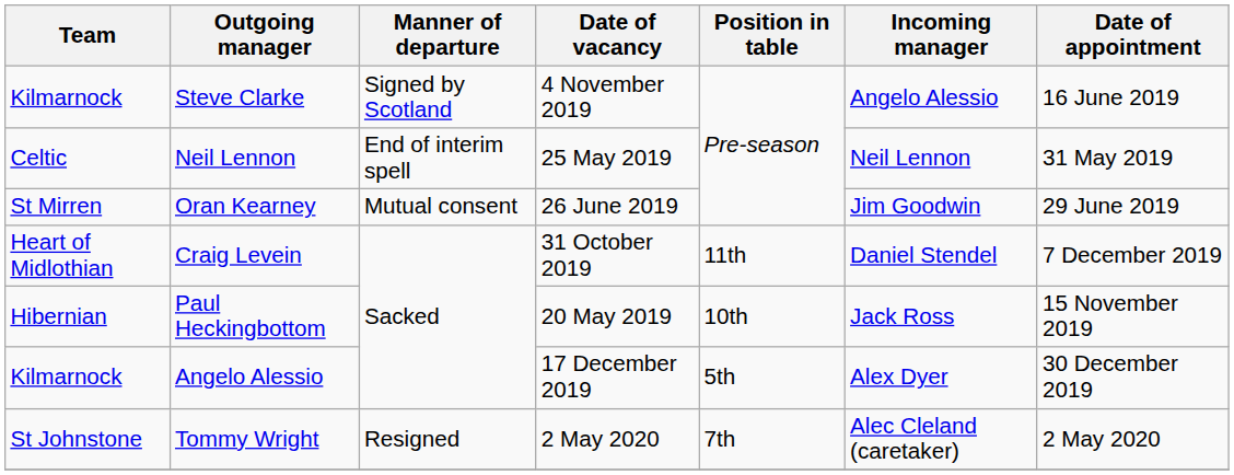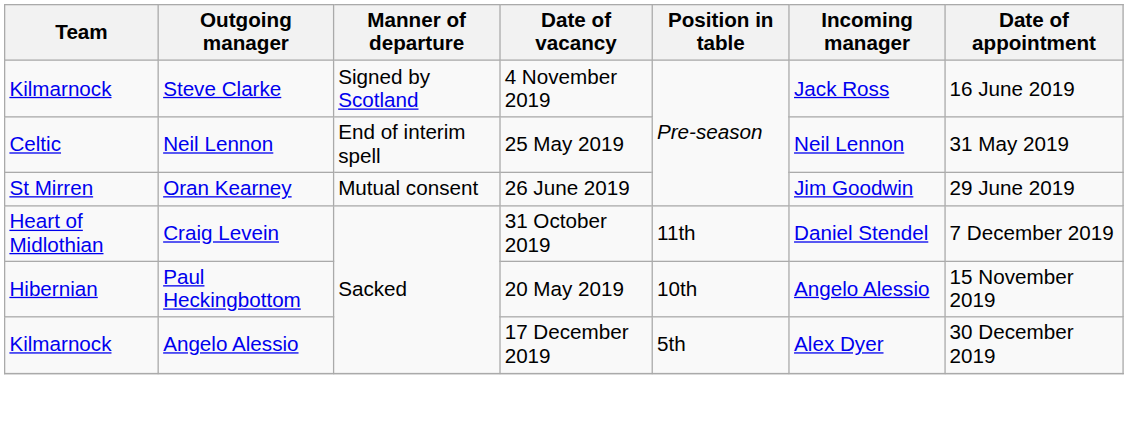 <table class="wikitable sortable">
 <tr>
 <th>Team</th>
 <th>Outgoing manager</th>
 <th>Manner of departure</th>
 <th>Date of vacancy</th>
 <th>Position in table</th>
 <th>Incoming manager</th>
 <th>Date of appointment</th>
 </tr>
 <tr>
 <td><a href='#'>Kilmarnock</a></td>
 <td> <a href='#'>Steve Clarke</a></td>
 <td>Signed by <a href='#'>Scotland</a></td>
 <td>4 November 2019</td>
 <td rowspan="3"><em>Pre-season</em></td>
-<td> <a href='#'>Angelo Alessio</a></td>
+<td> <a href='#'>Jack Ross</a></td>
 <td>16 June 2019</td>
 </tr>
 <tr>
 <td><a href='#'>Celtic</a></td>
 <td> <a href='#'>Neil Lennon</a></td>
 <td>End of interim spell</td>
 <td>25 May 2019</td>
 <td> <a href='#'>Neil Lennon</a></td>
 <td>31 May 2019</td>
 </tr>
 <tr>
 <td><a href='#'>St Mirren</a></td>
 <td> <a href='#'>Oran Kearney</a></td>
 <td>Mutual consent</td>
 <td>26 June 2019</td>
 <td> <a href='#'>Jim Goodwin</a></td>
 <td>29 June 2019</td>
 </tr>
 <tr>
 <td><a href='#'>Heart of Midlothian</a></td>
 <td> <a href='#'>Craig Levein</a></td>
 <td rowspan=3>Sacked</td>
 <td>31 October 2019</td>
 <td>11th</td>
 <td> <a href='#'>Daniel Stendel</a></td>
 <td>7 December 2019</td>
 </tr>
 <tr>
 <td><a href='#'>Hibernian</a></td>
 <td> <a href='#'>Paul Heckingbottom</a></td>
 <td>20 May 2019</td>
 <td>10th</td>
-<td> <a href='#'>Jack Ross</a></td>
+<td> <a href='#'>Angelo Alessio</a></td>
 <td>15 November 2019</td>
 </tr>
 <tr>
 <td><a href='#'>Kilmarnock</a></td>
 <td> <a href='#'>Angelo Alessio</a></td>
 <td>17 December 2019</td>
 <td>5th</td>
 <td> <a href='#'>Alex Dyer</a></td>
 <td>30 December 2019</td>
 </tr>
 <tr>
-<td><a href='#'>St Johnstone</a></td>
-<td> <a href='#'>Tommy Wright</a></td>
-<td>Resigned</td>
-<td>2 May 2020</td>
-<td>7th</td>
-<td> <a href='#'>Alec Cleland</a> (caretaker)</td>
-<td>2 May 2020</td>
-</tr>
-<tr>
 </tr>
 </table>
